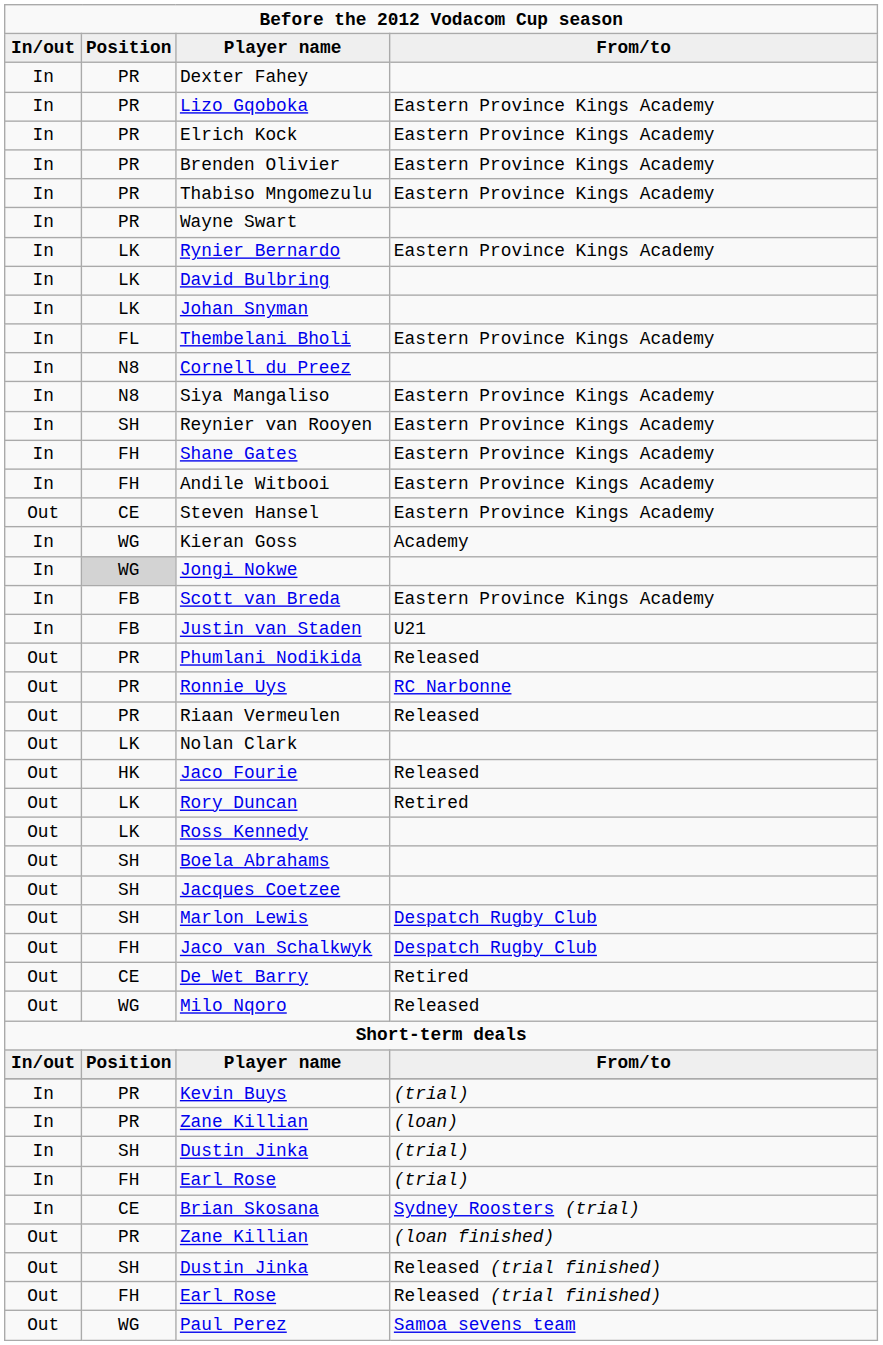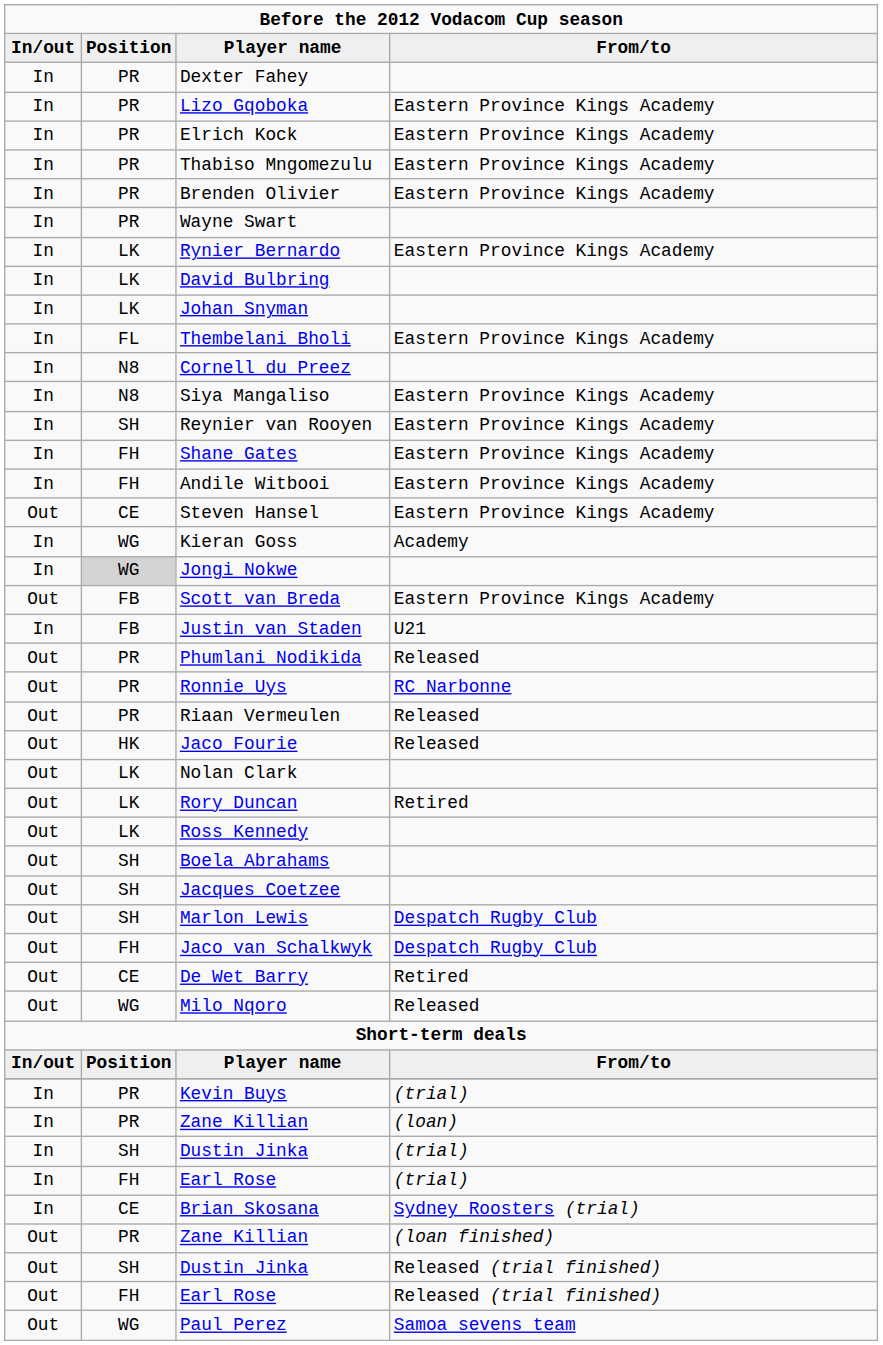 <table class="wikitable" style="text-align: center;">
 <tr>
 <td colspan = 4><strong>Before the 2012 Vodacom Cup season</strong></td>
 </tr>
 <tr>
 <th style="background:#efefef; width:50px;">In/out</th>
 <th style="background:#efefef; width:50px;">Position</th>
 <th style="background:#efefef; width:150px;">Player name</th>
 <th style="background:#efefef; width:350px;">From/to</th>
 </tr>
 <tr>
 <td>In</td>
 <td>PR</td>
 <td align=left>Dexter Fahey</td>
 <td align=left></td>
 </tr>
 <tr>
 <td>In</td>
 <td>PR</td>
 <td align=left><a href='#'>Lizo Gqoboka</a></td>
 <td align=left>Eastern Province Kings Academy</td>
 </tr>
 <tr>
 <td>In</td>
 <td>PR</td>
 <td align=left>Elrich Kock</td>
 <td align=left>Eastern Province Kings Academy</td>
 </tr>
 <tr>
 <td>In</td>
 <td>PR</td>
-<td align=left>Brenden Olivier</td>
+<td align=left>Thabiso Mngomezulu</td>
 <td align=left>Eastern Province Kings Academy</td>
 </tr>
 <tr>
 <td>In</td>
 <td>PR</td>
-<td align=left>Thabiso Mngomezulu</td>
+<td align=left>Brenden Olivier</td>
 <td align=left>Eastern Province Kings Academy</td>
 </tr>
 <tr>
 <td>In</td>
 <td>PR</td>
 <td align=left>Wayne Swart</td>
 <td align=left></td>
 </tr>
 <tr>
 <td>In</td>
 <td>LK</td>
 <td align=left><a href='#'>Rynier Bernardo</a></td>
 <td align=left>Eastern Province Kings Academy</td>
 </tr>
 <tr>
 <td>In</td>
 <td>LK</td>
 <td align=left><a href='#'>David Bulbring</a></td>
 <td align=left></td>
 </tr>
 <tr>
 <td>In</td>
 <td>LK</td>
 <td align=left><a href='#'>Johan Snyman</a></td>
 <td align=left></td>
 </tr>
 <tr>
 <td>In</td>
 <td>FL</td>
 <td align=left><a href='#'>Thembelani Bholi</a></td>
 <td align=left>Eastern Province Kings Academy</td>
 </tr>
 <tr>
 <td>In</td>
 <td>N8</td>
 <td align=left><a href='#'>Cornell du Preez</a></td>
 <td align=left></td>
 </tr>
 <tr>
 <td>In</td>
 <td>N8</td>
 <td align=left>Siya Mangaliso</td>
 <td align=left>Eastern Province Kings Academy</td>
 </tr>
 <tr>
 <td>In</td>
 <td>SH</td>
 <td align=left>Reynier van Rooyen</td>
 <td align=left>Eastern Province Kings Academy</td>
 </tr>
 <tr>
 <td>In</td>
 <td>FH</td>
 <td align=left><a href='#'>Shane Gates</a></td>
 <td align=left>Eastern Province Kings Academy</td>
 </tr>
 <tr>
 <td>In</td>
 <td>FH</td>
 <td align=left>Andile Witbooi</td>
 <td align=left>Eastern Province Kings Academy</td>
 </tr>
 <tr>
 <td>Out</td>
 <td>CE</td>
 <td align=left>Steven Hansel</td>
 <td align=left>Eastern Province Kings Academy</td>
 </tr>
 <tr>
 <td>In</td>
 <td>WG</td>
 <td align=left>Kieran Goss</td>
 <td align=left> Academy</td>
 </tr>
 <tr>
 <td>In</td>
 <td style="background: lightgrey;">WG</td>
 <td align=left><a href='#'>Jongi Nokwe</a></td>
 <td align=left></td>
 </tr>
 <tr>
-<td>In</td>
+<td>Out</td>
 <td>FB</td>
 <td align=left><a href='#'>Scott van Breda</a></td>
 <td align=left>Eastern Province Kings Academy</td>
 </tr>
 <tr>
 <td>In</td>
 <td>FB</td>
 <td align=left><a href='#'>Justin van Staden</a></td>
 <td align=left> U21</td>
 </tr>
 <tr>
 <td>Out</td>
 <td>PR</td>
 <td align=left><a href='#'>Phumlani Nodikida</a></td>
 <td align=left>Released</td>
 </tr>
 <tr>
 <td>Out</td>
 <td>PR</td>
 <td align=left><a href='#'>Ronnie Uys</a></td>
 <td align=left><a href='#'>RC Narbonne</a></td>
 </tr>
 <tr>
 <td>Out</td>
 <td>PR</td>
 <td align=left>Riaan Vermeulen</td>
 <td align=left>Released</td>
 </tr>
 <tr>
 <td>Out</td>
+<td>HK</td>
+<td align=left><a href='#'>Jaco Fourie</a></td>
+<td align=left>Released</td>
+</tr>
+<tr>
+<td>Out</td>
 <td>LK</td>
 <td align=left>Nolan Clark</td>
 <td align=left></td>
-</tr>
-<tr>
-<td>Out</td>
-<td>HK</td>
-<td align=left><a href='#'>Jaco Fourie</a></td>
-<td align=left>Released</td>
 </tr>
 <tr>
 <td>Out</td>
 <td>LK</td>
 <td align=left><a href='#'>Rory Duncan</a></td>
 <td align=left>Retired</td>
 </tr>
 <tr>
 <td>Out</td>
 <td>LK</td>
 <td align=left><a href='#'>Ross Kennedy</a></td>
 <td align=left></td>
 </tr>
 <tr>
 <td>Out</td>
 <td>SH</td>
 <td align=left><a href='#'>Boela Abrahams</a></td>
 <td align=left></td>
 </tr>
 <tr>
 <td>Out</td>
 <td>SH</td>
 <td align=left><a href='#'>Jacques Coetzee</a></td>
 <td align=left></td>
 </tr>
 <tr>
 <td>Out</td>
 <td>SH</td>
 <td align=left><a href='#'>Marlon Lewis</a></td>
 <td align=left><a href='#'>Despatch Rugby Club</a></td>
 </tr>
 <tr>
 <td>Out</td>
 <td>FH</td>
 <td align=left><a href='#'>Jaco van Schalkwyk</a></td>
 <td align=left><a href='#'>Despatch Rugby Club</a></td>
 </tr>
 <tr>
 <td>Out</td>
 <td>CE</td>
 <td align=left><a href='#'>De Wet Barry</a></td>
 <td align=left>Retired</td>
 </tr>
 <tr>
 <td>Out</td>
 <td>WG</td>
 <td align=left><a href='#'>Milo Nqoro</a></td>
 <td align=left>Released</td>
 </tr>
 <tr>
 <td colspan = 4><strong>Short-term deals</strong></td>
 </tr>
 <tr>
 <th style="background:#efefef; width:50px;">In/out</th>
 <th style="background:#efefef; width:50px;">Position</th>
 <th style="background:#efefef; width:150px;">Player name</th>
 <th style="background:#efefef; width:350px;">From/to</th>
 </tr>
 <tr>
 </tr>
 <tr>
 <td>In</td>
 <td>PR</td>
 <td align=left><a href='#'>Kevin Buys</a></td>
 <td align=left> <em>(trial)</em></td>
 </tr>
 <tr>
 <td>In</td>
 <td>PR</td>
 <td align=left><a href='#'>Zane Killian</a></td>
 <td align=left> <em>(loan)</em></td>
 </tr>
 <tr>
 <td>In</td>
 <td>SH</td>
 <td align=left><a href='#'>Dustin Jinka</a></td>
 <td align=left> <em>(trial)</em></td>
 </tr>
 <tr>
 <td>In</td>
 <td>FH</td>
 <td align=left><a href='#'>Earl Rose</a></td>
 <td align=left> <em>(trial)</em></td>
 </tr>
 <tr>
 <td>In</td>
 <td>CE</td>
 <td align=left><a href='#'>Brian Skosana</a></td>
 <td align=left><a href='#'>Sydney Roosters</a> <em>(trial)</em></td>
 </tr>
 <tr>
 <td>Out</td>
 <td>PR</td>
 <td align=left><a href='#'>Zane Killian</a></td>
 <td align=left> <em>(loan finished)</em></td>
 </tr>
 <tr>
 <td>Out</td>
 <td>SH</td>
 <td align=left><a href='#'>Dustin Jinka</a></td>
 <td align=left>Released <em>(trial finished)</em></td>
 </tr>
 <tr>
 <td>Out</td>
 <td>FH</td>
 <td align=left><a href='#'>Earl Rose</a></td>
 <td align=left>Released <em>(trial finished)</em></td>
 </tr>
 <tr>
 <td>Out</td>
 <td>WG</td>
 <td align=left><a href='#'>Paul Perez</a></td>
 <td align=left><a href='#'>Samoa sevens team</a></td>
 </tr>
 </table>
